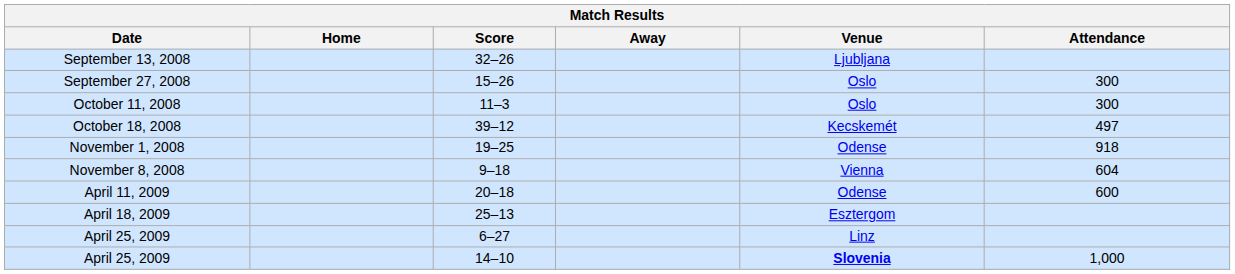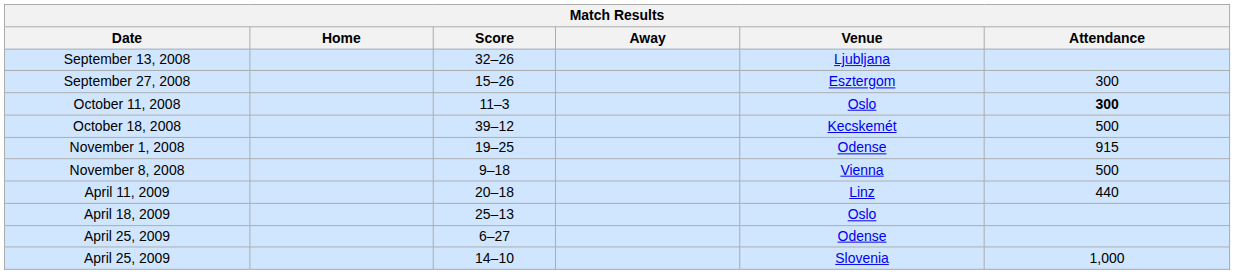 <table class="wikitable" style="font-size:90%; width: 100%; text-align: center;">
 <tr>
 <th colspan=7>Match Results</th>
 </tr>
 <tr>
 <th width=20%>Date</th>
 <th width=15%>Home</th>
 <th width=10%>Score</th>
 <th width=15%>Away</th>
 <th width=20%>Venue</th>
 <th width=20%>Attendance</th>
 </tr>
 <tr style="background: #D0E6FF;">
 <td>September 13, 2008</td>
 <td align=right></td>
 <td>32–26</td>
 <td align=left></td>
 <td><a href='#'>Ljubljana</a></td>
 <td></td>
 </tr>
 <tr style="background: #D0E6FF;">
 <td>September 27, 2008</td>
 <td align=right></td>
 <td>15–26</td>
 <td align=left></td>
-<td><a href='#'>Oslo</a></td>
+<td><a href='#'>Esztergom</a></td>
 <td>300</td>
 </tr>
 <tr style="background: #D0E6FF;">
 <td>October 11, 2008</td>
 <td align=right></td>
 <td>11–3</td>
 <td align=left></td>
 <td><a href='#'>Oslo</a></td>
-<td>300</td>
+<td><strong>300</strong></td>
 </tr>
 <tr style="background: #D0E6FF;">
 <td>October 18, 2008</td>
 <td align=right></td>
 <td>39–12</td>
 <td align=left></td>
 <td><a href='#'>Kecskemét</a></td>
-<td>497</td>
+<td>500</td>
 </tr>
 <tr style="background: #D0E6FF;">
 <td>November 1, 2008</td>
 <td align=right></td>
 <td>19–25</td>
 <td align=left></td>
 <td><a href='#'>Odense</a></td>
-<td>918</td>
+<td>915</td>
 </tr>
 <tr style="background: #D0E6FF;">
 <td>November 8, 2008</td>
 <td align=right></td>
 <td>9–18</td>
 <td align=left></td>
 <td><a href='#'>Vienna</a></td>
-<td>604</td>
+<td>500</td>
 </tr>
 <tr style="background: #D0E6FF;">
 <td>April 11, 2009</td>
 <td align=right></td>
 <td>20–18</td>
 <td align=left></td>
-<td><a href='#'>Odense</a></td>
-<td>600</td>
+<td><a href='#'>Linz</a></td>
+<td>440</td>
 </tr>
 <tr style="background: #D0E6FF;">
 <td>April 18, 2009</td>
 <td align=right></td>
 <td>25–13</td>
 <td align=left></td>
-<td><a href='#'>Esztergom</a></td>
+<td><a href='#'>Oslo</a></td>
 <td></td>
 </tr>
 <tr style="background: #D0E6FF;">
 <td>April 25, 2009</td>
 <td align=right></td>
 <td>6–27</td>
 <td align=left></td>
-<td><a href='#'>Linz</a></td>
+<td><a href='#'>Odense</a></td>
 <td></td>
 </tr>
 <tr style="background: #D0E6FF;">
 <td>April 25, 2009</td>
 <td align=right></td>
 <td>14–10</td>
 <td align=left></td>
-<td><strong><a href='#'>Slovenia</a></strong></td>
+<td><a href='#'>Slovenia</a></td>
 <td>1,000</td>
 </tr>
 </table>
